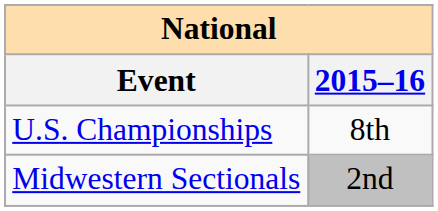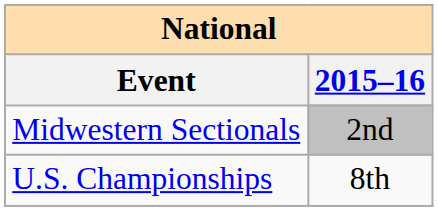 <table class="wikitable" style="text-align:center">
 <tr>
 <th style="background-color: #ffdead; " colspan=2 align=center>National</th>
 </tr>
 <tr>
 <th>Event</th>
 <th><a href='#'>2015–16</a></th>
 </tr>
 <tr>
+<td align=left><a href='#'>Midwestern Sectionals</a></td>
+<td bgcolor=silver>2nd</td>
+</tr>
+<tr>
 <td align=left><a href='#'>U.S. Championships</a></td>
 <td>8th</td>
 </tr>
-<tr>
-<td align=left><a href='#'>Midwestern Sectionals</a></td>
-<td bgcolor=silver>2nd</td>
-</tr>
 </table>
